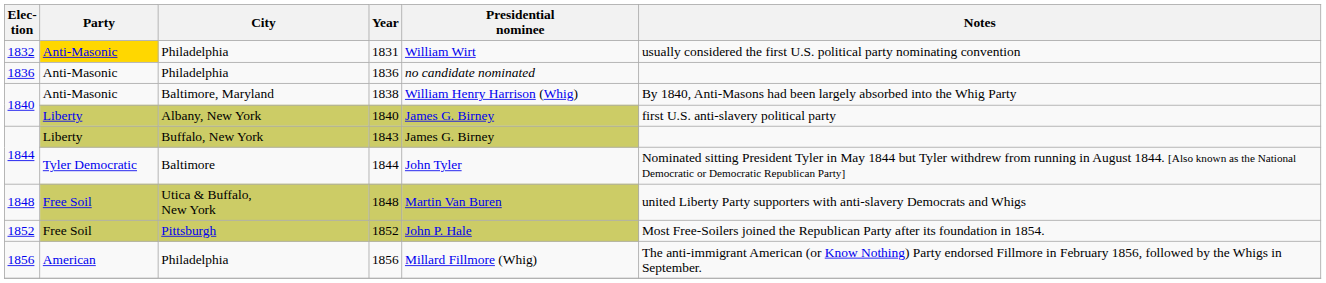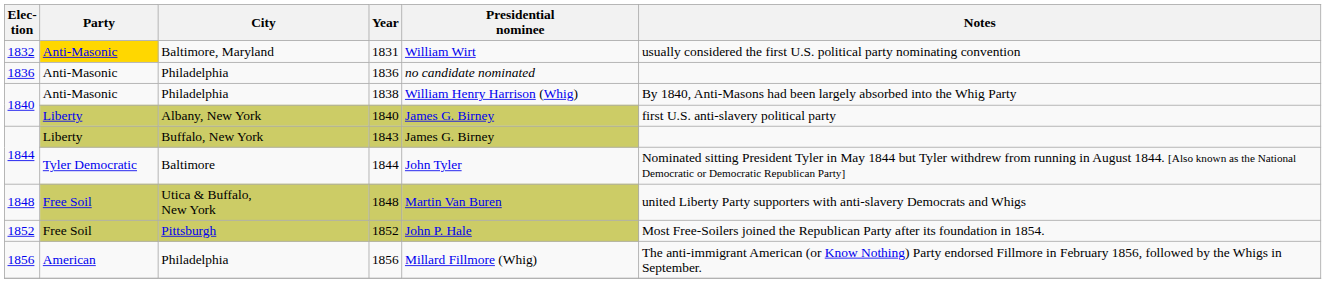 <table class="wikitable">
 <tr>
 <th>Elec-<br>tion</th>
 <th width="9%">Party</th>
 <th width="16%">City</th>
 <th>Year</th>
 <th width="18%">Presidential<br> nominee</th>
 <th>Notes</th>
 </tr>
 <tr>
 <td><a href='#'>1832</a></td>
 <td style="background: gold;"><a href='#'>Anti-Masonic</a></td>
-<td>Philadelphia</td>
+<td>Baltimore, Maryland</td>
 <td>1831</td>
 <td><a href='#'>William Wirt</a></td>
 <td>usually considered the first U.S. political party nominating convention</td>
 </tr>
 <tr>
 <td><a href='#'>1836</a></td>
 <td>Anti-Masonic</td>
 <td>Philadelphia</td>
 <td>1836</td>
 <td><em>no candidate nominated</em></td>
 <td></td>
 </tr>
 <tr>
 <td rowspan = "2"><a href='#'>1840</a></td>
 <td>Anti-Masonic</td>
-<td>Baltimore, Maryland</td>
+<td>Philadelphia</td>
 <td>1838</td>
 <td><a href='#'>William Henry Harrison</a> (<a href='#'>Whig</a>)</td>
 <td>By 1840, Anti-Masons had been largely absorbed into the Whig Party</td>
 </tr>
 <tr>
 <td style="background:#cccc66"><a href='#'>Liberty</a></td>
 <td style="background:#cccc66">Albany, New York</td>
 <td style="background:#cccc66">1840</td>
 <td style="background:#cccc66"><a href='#'>James G. Birney</a></td>
 <td>first U.S. anti-slavery political party</td>
 </tr>
 <tr>
 <td rowspan = "2"><a href='#'>1844</a></td>
 <td style="background:#cccc66">Liberty</td>
 <td style="background:#cccc66">Buffalo, New York</td>
 <td style="background:#cccc66">1843</td>
 <td style="background:#cccc66">James G. Birney</td>
 </tr>
 <tr>
 <td><a href='#'>Tyler Democratic</a></td>
 <td>Baltimore</td>
 <td>1844</td>
 <td><a href='#'>John Tyler</a></td>
 <td>Nominated sitting President Tyler in May 1844 but Tyler withdrew from running in August 1844. <small>[Also known as the National Democratic or Democratic Republican Party] </small></td>
 </tr>
 <tr>
 <td><a href='#'>1848</a></td>
 <td style="background:#cccc66"><a href='#'>Free Soil</a></td>
 <td style="background:#cccc66">Utica & Buffalo,<br> New York</td>
 <td style="background:#cccc66">1848</td>
 <td style="background:#cccc66"><a href='#'>Martin Van Buren</a></td>
 <td>united Liberty Party supporters with anti-slavery Democrats and Whigs</td>
 </tr>
 <tr>
 <td><a href='#'>1852</a></td>
 <td style="background:#cccc66">Free Soil</td>
 <td style="background:#cccc66"><a href='#'>Pittsburgh</a></td>
 <td style="background:#cccc66">1852</td>
 <td style="background:#cccc66"><a href='#'>John P. Hale</a></td>
 <td>Most Free-Soilers joined the Republican Party after its foundation in 1854.</td>
 </tr>
 <tr>
 <td><a href='#'>1856</a></td>
 <td><a href='#'>American</a></td>
 <td>Philadelphia</td>
 <td>1856</td>
 <td><a href='#'>Millard Fillmore</a> (Whig)</td>
 <td>The anti-immigrant American (or <a href='#'>Know Nothing</a>) Party endorsed Fillmore in February 1856, followed by the Whigs in September.</td>
 </tr>
 <tr>
 </tr>
 </table>
